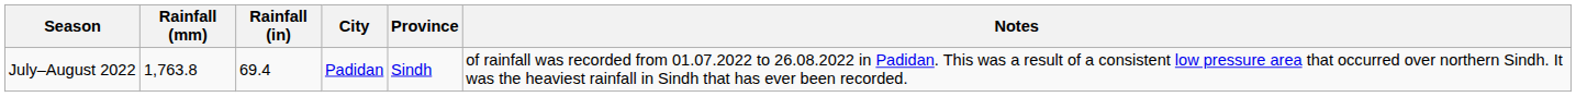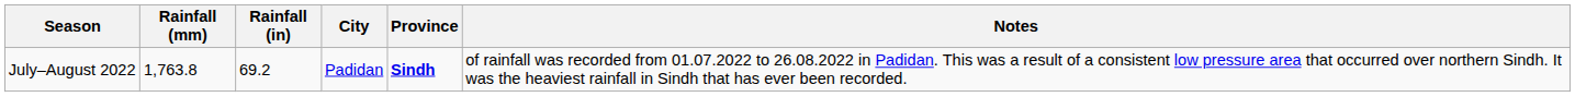 <table class="wikitable">
 <tr>
 <th style="width: 8em;">Season</th>
 <th>Rainfall (mm)</th>
 <th>Rainfall (in)</th>
 <th>City</th>
 <th>Province</th>
 <th class="unsortable">Notes</th>
 </tr>
 <tr>
 <td>July–August 2022</td>
 <td>1,763.8</td>
-<td>69.4</td>
+<td>69.2</td>
 <td><a href='#'>Padidan</a></td>
-<td><a href='#'>Sindh</a></td>
+<td><strong><a href='#'>Sindh</a></strong></td>
 <td> of rainfall was recorded from 01.07.2022 to 26.08.2022 in <a href='#'>Padidan</a>. This was a result of a consistent <a href='#'>low pressure area</a> that occurred over northern Sindh. It was the heaviest rainfall in Sindh that has ever been recorded.</td>
 </tr>
 </table>
